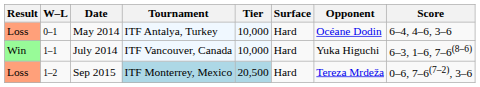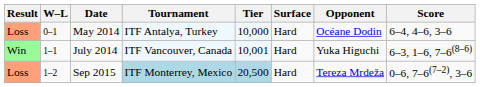 <table class="sortable wikitable">
 <tr>
 <th>Result</th>
 <th class="unsortable">W–L</th>
 <th>Date</th>
 <th>Tournament</th>
 <th>Tier</th>
 <th>Surface</th>
 <th>Opponent</th>
 <th class="unsortable">Score</th>
 </tr>
 <tr>
 <td style="background:#ffa07a;">Loss</td>
 <td><small>0–1</small></td>
 <td>May 2014</td>
 <td style="background:#f0f8ff;">ITF Antalya, Turkey</td>
 <td style="background:#f0f8ff;">10,000</td>
 <td>Hard</td>
 <td> <a href='#'>Océane Dodin</a></td>
 <td>6–4, 4–6, 3–6</td>
 </tr>
 <tr>
 <td style="background:#98fb98;">Win</td>
 <td><small>1–1</small></td>
 <td>July 2014</td>
 <td style="background:#f0f8ff;">ITF Vancouver, Canada</td>
-<td style="background:#f0f8ff;">10,000</td>
+<td style="background:#f0f8ff;">10,001</td>
 <td>Hard</td>
 <td> Yuka Higuchi</td>
 <td>6–3, 1–6, 7–6<sup>(8–6)</sup></td>
 </tr>
 <tr>
 <td style="background:#ffa07a;">Loss</td>
 <td><small>1–2</small></td>
 <td>Sep 2015</td>
 <td style="background:lightblue;">ITF Monterrey, Mexico</td>
 <td style="background:lightblue;">20,500</td>
 <td>Hard</td>
 <td> <a href='#'>Tereza Mrdeža</a></td>
 <td>0–6, 7–6<sup>(7–2)</sup>, 3–6</td>
 </tr>
 </table>
